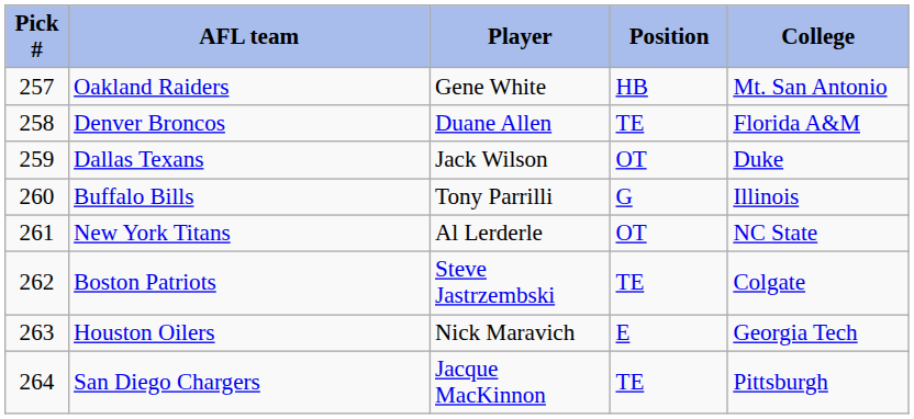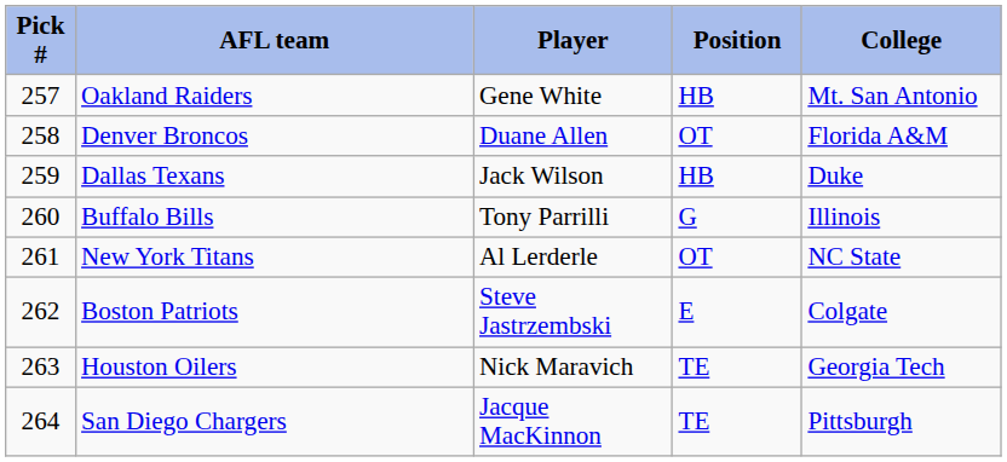 <table class="wikitable sortable sortable" style="width: 100%">
 <tr>
 <th style="background:#A8BDEC;" width=7%>Pick #</th>
 <th width=40% style="background:#A8BDEC;">AFL team</th>
 <th width=20% style="background:#A8BDEC;">Player</th>
 <th width=13% style="background:#A8BDEC;">Position</th>
 <th style="background:#A8BDEC;">College</th>
 </tr>
 <tr>
 <td align="center">257</td>
 <td><a href='#'>Oakland Raiders</a></td>
 <td>Gene White</td>
 <td><a href='#'>HB</a></td>
 <td><a href='#'>Mt. San Antonio</a></td>
 </tr>
 <tr>
 <td align="center">258</td>
 <td><a href='#'>Denver Broncos</a></td>
 <td><a href='#'>Duane Allen</a></td>
-<td><a href='#'>TE</a></td>
+<td><a href='#'>OT</a></td>
 <td><a href='#'>Florida A&M</a></td>
 </tr>
 <tr>
 <td align="center">259</td>
 <td><a href='#'>Dallas Texans</a></td>
 <td>Jack Wilson</td>
-<td><a href='#'>OT</a></td>
+<td><a href='#'>HB</a></td>
 <td><a href='#'>Duke</a></td>
 </tr>
 <tr>
 <td align="center">260</td>
 <td><a href='#'>Buffalo Bills</a></td>
 <td>Tony Parrilli</td>
 <td><a href='#'>G</a></td>
 <td><a href='#'>Illinois</a></td>
 </tr>
 <tr>
 <td align="center">261</td>
 <td><a href='#'>New York Titans</a></td>
 <td>Al Lerderle</td>
 <td><a href='#'>OT</a></td>
 <td><a href='#'>NC State</a></td>
 </tr>
 <tr>
 <td align="center">262</td>
 <td><a href='#'>Boston Patriots</a></td>
 <td><a href='#'>Steve Jastrzembski</a></td>
-<td><a href='#'>TE</a></td>
+<td><a href='#'>E</a></td>
 <td><a href='#'>Colgate</a></td>
 </tr>
 <tr>
 <td align="center">263</td>
 <td><a href='#'>Houston Oilers</a></td>
 <td>Nick Maravich</td>
-<td><a href='#'>E</a></td>
+<td><a href='#'>TE</a></td>
 <td><a href='#'>Georgia Tech</a></td>
 </tr>
 <tr>
 <td align="center">264</td>
 <td><a href='#'>San Diego Chargers</a></td>
 <td><a href='#'>Jacque MacKinnon</a></td>
 <td><a href='#'>TE</a></td>
 <td><a href='#'>Pittsburgh</a></td>
 </tr>
 </table>
